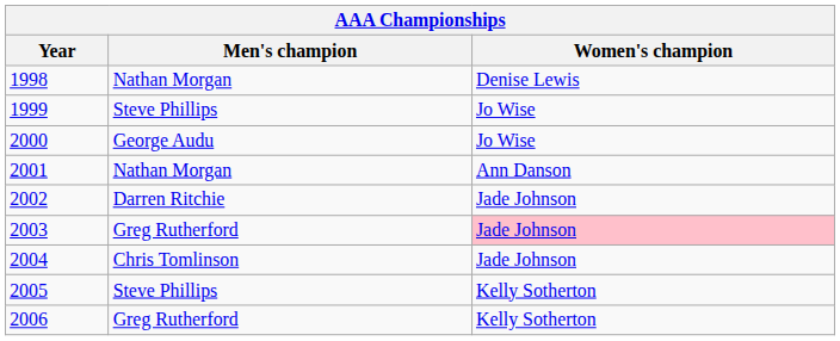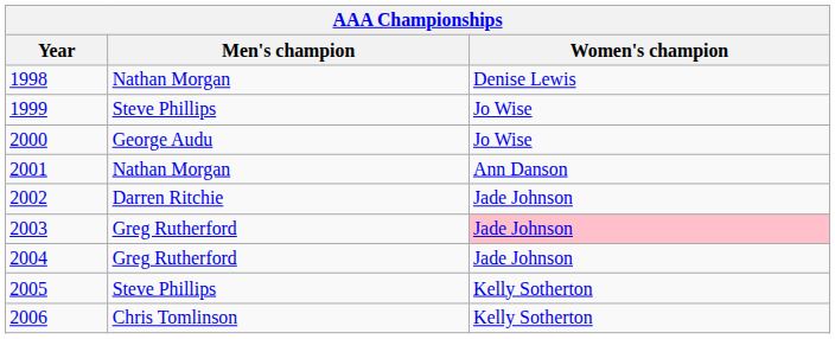 <table class="wikitable">
 <tr>
 <th colspan="3"><a href='#'>AAA Championships</a><br></th>
 </tr>
 <tr>
 <th width=80>Year</th>
 <th width=300>Men's champion</th>
 <th width=300>Women's champion</th>
 </tr>
 <tr>
 <td><a href='#'>1998</a></td>
 <td><a href='#'>Nathan Morgan</a></td>
 <td><a href='#'>Denise Lewis</a></td>
 </tr>
 <tr>
 <td><a href='#'>1999</a></td>
 <td><a href='#'>Steve Phillips</a></td>
 <td><a href='#'>Jo Wise</a></td>
 </tr>
 <tr>
 <td><a href='#'>2000</a></td>
 <td><a href='#'>George Audu</a></td>
 <td><a href='#'>Jo Wise</a></td>
 </tr>
 <tr>
 <td><a href='#'>2001</a></td>
 <td><a href='#'>Nathan Morgan</a></td>
 <td><a href='#'>Ann Danson</a></td>
 </tr>
 <tr>
 <td><a href='#'>2002</a></td>
 <td><a href='#'>Darren Ritchie</a></td>
 <td><a href='#'>Jade Johnson</a></td>
 </tr>
 <tr>
 <td><a href='#'>2003</a></td>
 <td><a href='#'>Greg Rutherford</a></td>
 <td style="background: pink;"><a href='#'>Jade Johnson</a></td>
 </tr>
 <tr>
 <td><a href='#'>2004</a></td>
-<td><a href='#'>Chris Tomlinson</a></td>
+<td><a href='#'>Greg Rutherford</a></td>
 <td><a href='#'>Jade Johnson</a></td>
 </tr>
 <tr>
 <td><a href='#'>2005</a></td>
 <td><a href='#'>Steve Phillips</a></td>
 <td><a href='#'>Kelly Sotherton</a></td>
 </tr>
 <tr>
 <td><a href='#'>2006</a></td>
-<td><a href='#'>Greg Rutherford</a></td>
+<td><a href='#'>Chris Tomlinson</a></td>
 <td><a href='#'>Kelly Sotherton</a></td>
 </tr>
 </table>
